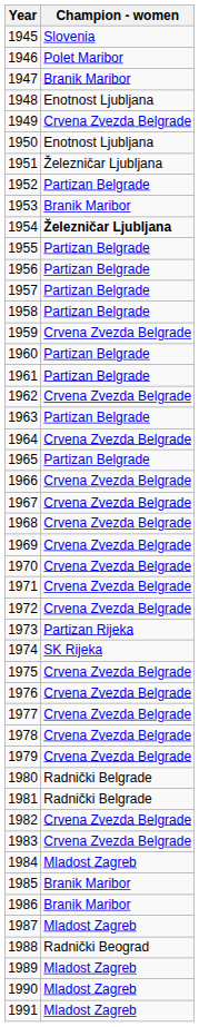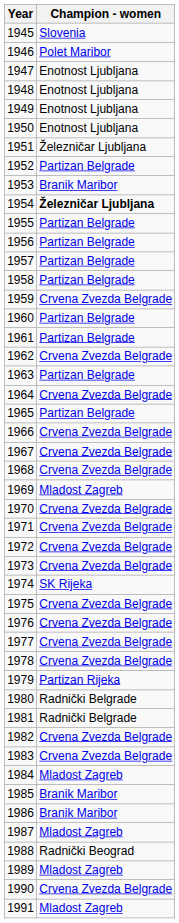 <table class="wikitable">
 <tr>
 <th>Year</th>
 <th>Champion - women</th>
 </tr>
 <tr>
 <td>1945</td>
 <td><a href='#'>Slovenia</a></td>
 </tr>
 <tr>
 <td>1946</td>
 <td><a href='#'>Polet Maribor</a></td>
 </tr>
 <tr>
 <td>1947</td>
-<td><a href='#'>Branik Maribor</a></td>
+<td>Enotnost Ljubljana</td>
 </tr>
 <tr>
 <td>1948</td>
 <td>Enotnost Ljubljana</td>
 </tr>
 <tr>
 <td>1949</td>
-<td><a href='#'>Crvena Zvezda Belgrade</a></td>
+<td>Enotnost Ljubljana</td>
 </tr>
 <tr>
 <td>1950</td>
 <td>Enotnost Ljubljana</td>
 </tr>
 <tr>
 <td>1951</td>
 <td>Železničar Ljubljana</td>
 </tr>
 <tr>
 <td>1952</td>
 <td><a href='#'>Partizan Belgrade</a></td>
 </tr>
 <tr>
 <td>1953</td>
 <td><a href='#'>Branik Maribor</a></td>
 </tr>
 <tr>
 <td>1954</td>
 <td><strong>Železničar Ljubljana</strong></td>
 </tr>
 <tr>
 <td>1955</td>
 <td><a href='#'>Partizan Belgrade</a></td>
 </tr>
 <tr>
 <td>1956</td>
 <td><a href='#'>Partizan Belgrade</a></td>
 </tr>
 <tr>
 <td>1957</td>
 <td><a href='#'>Partizan Belgrade</a></td>
 </tr>
 <tr>
 <td>1958</td>
 <td><a href='#'>Partizan Belgrade</a></td>
 </tr>
 <tr>
 <td>1959</td>
 <td><a href='#'>Crvena Zvezda Belgrade</a></td>
 </tr>
 <tr>
 <td>1960</td>
 <td><a href='#'>Partizan Belgrade</a></td>
 </tr>
 <tr>
 <td>1961</td>
 <td><a href='#'>Partizan Belgrade</a></td>
 </tr>
 <tr>
 <td>1962</td>
 <td><a href='#'>Crvena Zvezda Belgrade</a></td>
 </tr>
 <tr>
 <td>1963</td>
 <td><a href='#'>Partizan Belgrade</a></td>
 </tr>
 <tr>
 <td>1964</td>
 <td><a href='#'>Crvena Zvezda Belgrade</a></td>
 </tr>
 <tr>
 <td>1965</td>
 <td><a href='#'>Partizan Belgrade</a></td>
 </tr>
 <tr>
 <td>1966</td>
 <td><a href='#'>Crvena Zvezda Belgrade</a></td>
 </tr>
 <tr>
 <td>1967</td>
 <td><a href='#'>Crvena Zvezda Belgrade</a></td>
 </tr>
 <tr>
 <td>1968</td>
 <td><a href='#'>Crvena Zvezda Belgrade</a></td>
 </tr>
 <tr>
 <td>1969</td>
-<td><a href='#'>Crvena Zvezda Belgrade</a></td>
+<td><a href='#'>Mladost Zagreb</a></td>
 </tr>
 <tr>
 <td>1970</td>
 <td><a href='#'>Crvena Zvezda Belgrade</a></td>
 </tr>
 <tr>
 <td>1971</td>
 <td><a href='#'>Crvena Zvezda Belgrade</a></td>
 </tr>
 <tr>
 <td>1972</td>
 <td><a href='#'>Crvena Zvezda Belgrade</a></td>
 </tr>
 <tr>
 <td>1973</td>
-<td><a href='#'>Partizan Rijeka</a></td>
+<td><a href='#'>Crvena Zvezda Belgrade</a></td>
 </tr>
 <tr>
 <td>1974</td>
 <td><a href='#'>SK Rijeka</a></td>
 </tr>
 <tr>
 <td>1975</td>
 <td><a href='#'>Crvena Zvezda Belgrade</a></td>
 </tr>
 <tr>
 <td>1976</td>
 <td><a href='#'>Crvena Zvezda Belgrade</a></td>
 </tr>
 <tr>
 <td>1977</td>
 <td><a href='#'>Crvena Zvezda Belgrade</a></td>
 </tr>
 <tr>
 <td>1978</td>
 <td><a href='#'>Crvena Zvezda Belgrade</a></td>
 </tr>
 <tr>
 <td>1979</td>
-<td><a href='#'>Crvena Zvezda Belgrade</a></td>
+<td><a href='#'>Partizan Rijeka</a></td>
 </tr>
 <tr>
 <td>1980</td>
 <td>Radnički Belgrade</td>
 </tr>
 <tr>
 <td>1981</td>
 <td>Radnički Belgrade</td>
 </tr>
 <tr>
 <td>1982</td>
 <td><a href='#'>Crvena Zvezda Belgrade</a></td>
 </tr>
 <tr>
 <td>1983</td>
 <td><a href='#'>Crvena Zvezda Belgrade</a></td>
 </tr>
 <tr>
 <td>1984</td>
 <td><a href='#'>Mladost Zagreb</a></td>
 </tr>
 <tr>
 <td>1985</td>
 <td><a href='#'>Branik Maribor</a></td>
 </tr>
 <tr>
 <td>1986</td>
 <td><a href='#'>Branik Maribor</a></td>
 </tr>
 <tr>
 <td>1987</td>
 <td><a href='#'>Mladost Zagreb</a></td>
 </tr>
 <tr>
 <td>1988</td>
 <td>Radnički Beograd</td>
 </tr>
 <tr>
 <td>1989</td>
 <td><a href='#'>Mladost Zagreb</a></td>
 </tr>
 <tr>
 <td>1990</td>
-<td><a href='#'>Mladost Zagreb</a></td>
+<td><a href='#'>Crvena Zvezda Belgrade</a></td>
 </tr>
 <tr>
 <td>1991</td>
 <td><a href='#'>Mladost Zagreb</a></td>
 </tr>
 </table>
